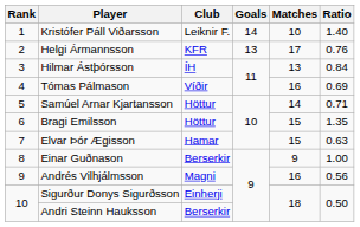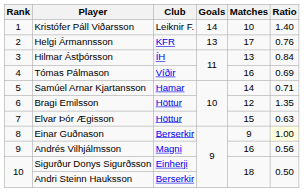 <table class="wikitable">
 <tr>
 <th>Rank</th>
 <th>Player</th>
 <th>Club</th>
 <th>Goals</th>
 <th>Matches</th>
 <th>Ratio</th>
 </tr>
 <tr>
 <td align=center rowspan=1>1</td>
 <td>Kristófer Páll Viðarsson</td>
 <td>Leiknir F.</td>
 <td align=center>14</td>
 <td align=center>10</td>
 <td align=center>1.40</td>
 </tr>
 <tr>
 <td align=center>2</td>
 <td>Helgi Ármannsson</td>
 <td><a href='#'>KFR</a></td>
 <td align=center>13</td>
 <td align=center>17</td>
 <td align=center>0.76</td>
 </tr>
 <tr>
 <td align=center>3</td>
 <td>Hilmar Ástþórsson</td>
 <td><a href='#'>ÍH</a></td>
 <td align=center rowspan=2>11</td>
 <td align=center>13</td>
 <td align=center>0.84</td>
 </tr>
 <tr>
 <td align=center>4</td>
 <td>Tómas Pálmason</td>
 <td><a href='#'>Víðir</a></td>
 <td align=center>16</td>
 <td align=center>0.69</td>
 </tr>
 <tr>
 <td align=center>5</td>
 <td>Samúel Arnar Kjartansson</td>
-<td><a href='#'>Höttur</a></td>
+<td><a href='#'>Hamar</a></td>
 <td align=center rowspan=3>10</td>
 <td align=center>14</td>
 <td align=center>0.71</td>
 </tr>
 <tr>
 <td align=center>6</td>
 <td>Bragi Emilsson</td>
 <td><a href='#'>Höttur</a></td>
-<td align=center>15</td>
+<td align=center>12</td>
 <td align=center>1.35</td>
 </tr>
 <tr>
 <td align=center>7</td>
 <td>Elvar Þór Ægisson</td>
-<td><a href='#'>Hamar</a></td>
+<td><a href='#'>Höttur</a></td>
 <td align=center>15</td>
 <td align=center>0.63</td>
 </tr>
 <tr>
 <td align=center>8</td>
 <td>Einar Guðnason</td>
 <td><a href='#'>Berserkir</a></td>
 <td align=center rowspan=4>9</td>
 <td align=center>9</td>
-<td align=center>1.00</td>
+<td align=center style="background: lightyellow;">1.00</td>
 </tr>
 <tr>
 <td align=center>9</td>
 <td>Andrés Vilhjálmsson</td>
 <td><a href='#'>Magni</a></td>
 <td align=center>16</td>
 <td align=center>0.56</td>
 </tr>
 <tr>
 <td align=center rowspan=2>10</td>
 <td>Sigurður Donys Sigurðsson</td>
 <td><a href='#'>Einherji</a></td>
 <td align=center rowspan=2>18</td>
 <td align=center rowspan=2>0.50</td>
 </tr>
 <tr>
 <td>Andri Steinn Hauksson</td>
 <td><a href='#'>Berserkir</a></td>
 </tr>
 </table>
